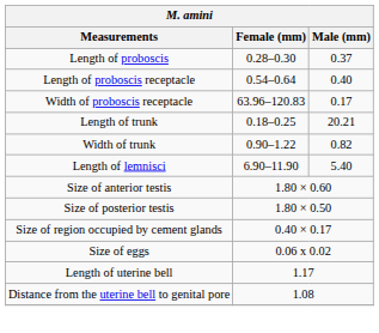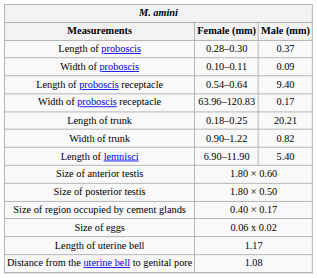 <table class="wikitable floatright" style="text-align: center; font-size: 75%;">
 <tr>
 <th colspan="3"><em>M. amini</em></th>
 </tr>
 <tr>
 <th>Measurements</th>
 <th>Female (mm)</th>
 <th>Male (mm)</th>
 </tr>
 <tr>
 <td>Length of <a href='#'>proboscis</a></td>
 <td>0.28–0.30</td>
 <td>0.37</td>
 </tr>
 <tr>
+<td>Width of <a href='#'>proboscis</a></td>
+<td>0.10–0.11</td>
+<td>0.09</td>
+</tr>
+<tr>
 <td>Length of <a href='#'>proboscis</a> receptacle</td>
 <td>0.54–0.64</td>
-<td>0.40</td>
+<td>9.40</td>
 </tr>
 <tr>
 <td>Width of <a href='#'>proboscis</a> receptacle</td>
 <td>63.96–120.83</td>
 <td>0.17</td>
 </tr>
 <tr>
 <td>Length of trunk</td>
 <td>0.18–0.25</td>
 <td>20.21</td>
 </tr>
 <tr>
 <td>Width of trunk</td>
 <td>0.90–1.22</td>
 <td>0.82</td>
 </tr>
 <tr>
 <td>Length of <a href='#'>lemnisci</a></td>
 <td>6.90–11.90</td>
 <td>5.40</td>
 </tr>
 <tr>
 <td>Size of anterior testis</td>
 <td colspan="2">1.80 × 0.60</td>
 </tr>
 <tr>
 <td>Size of posterior testis</td>
 <td colspan="2">1.80 × 0.50</td>
 </tr>
 <tr>
 <td>Size of region occupied by cement glands</td>
 <td colspan="2">0.40 × 0.17</td>
 </tr>
 <tr>
 <td>Size of eggs</td>
 <td colspan="2">0.06 x 0.02</td>
 </tr>
 <tr>
 <td>Length of uterine bell</td>
 <td colspan="2">1.17</td>
 </tr>
 <tr>
 <td>Distance from the <a href='#'>uterine bell</a> to genital pore</td>
 <td colspan="2">1.08</td>
 </tr>
 <tr>
 </tr>
 </table>
